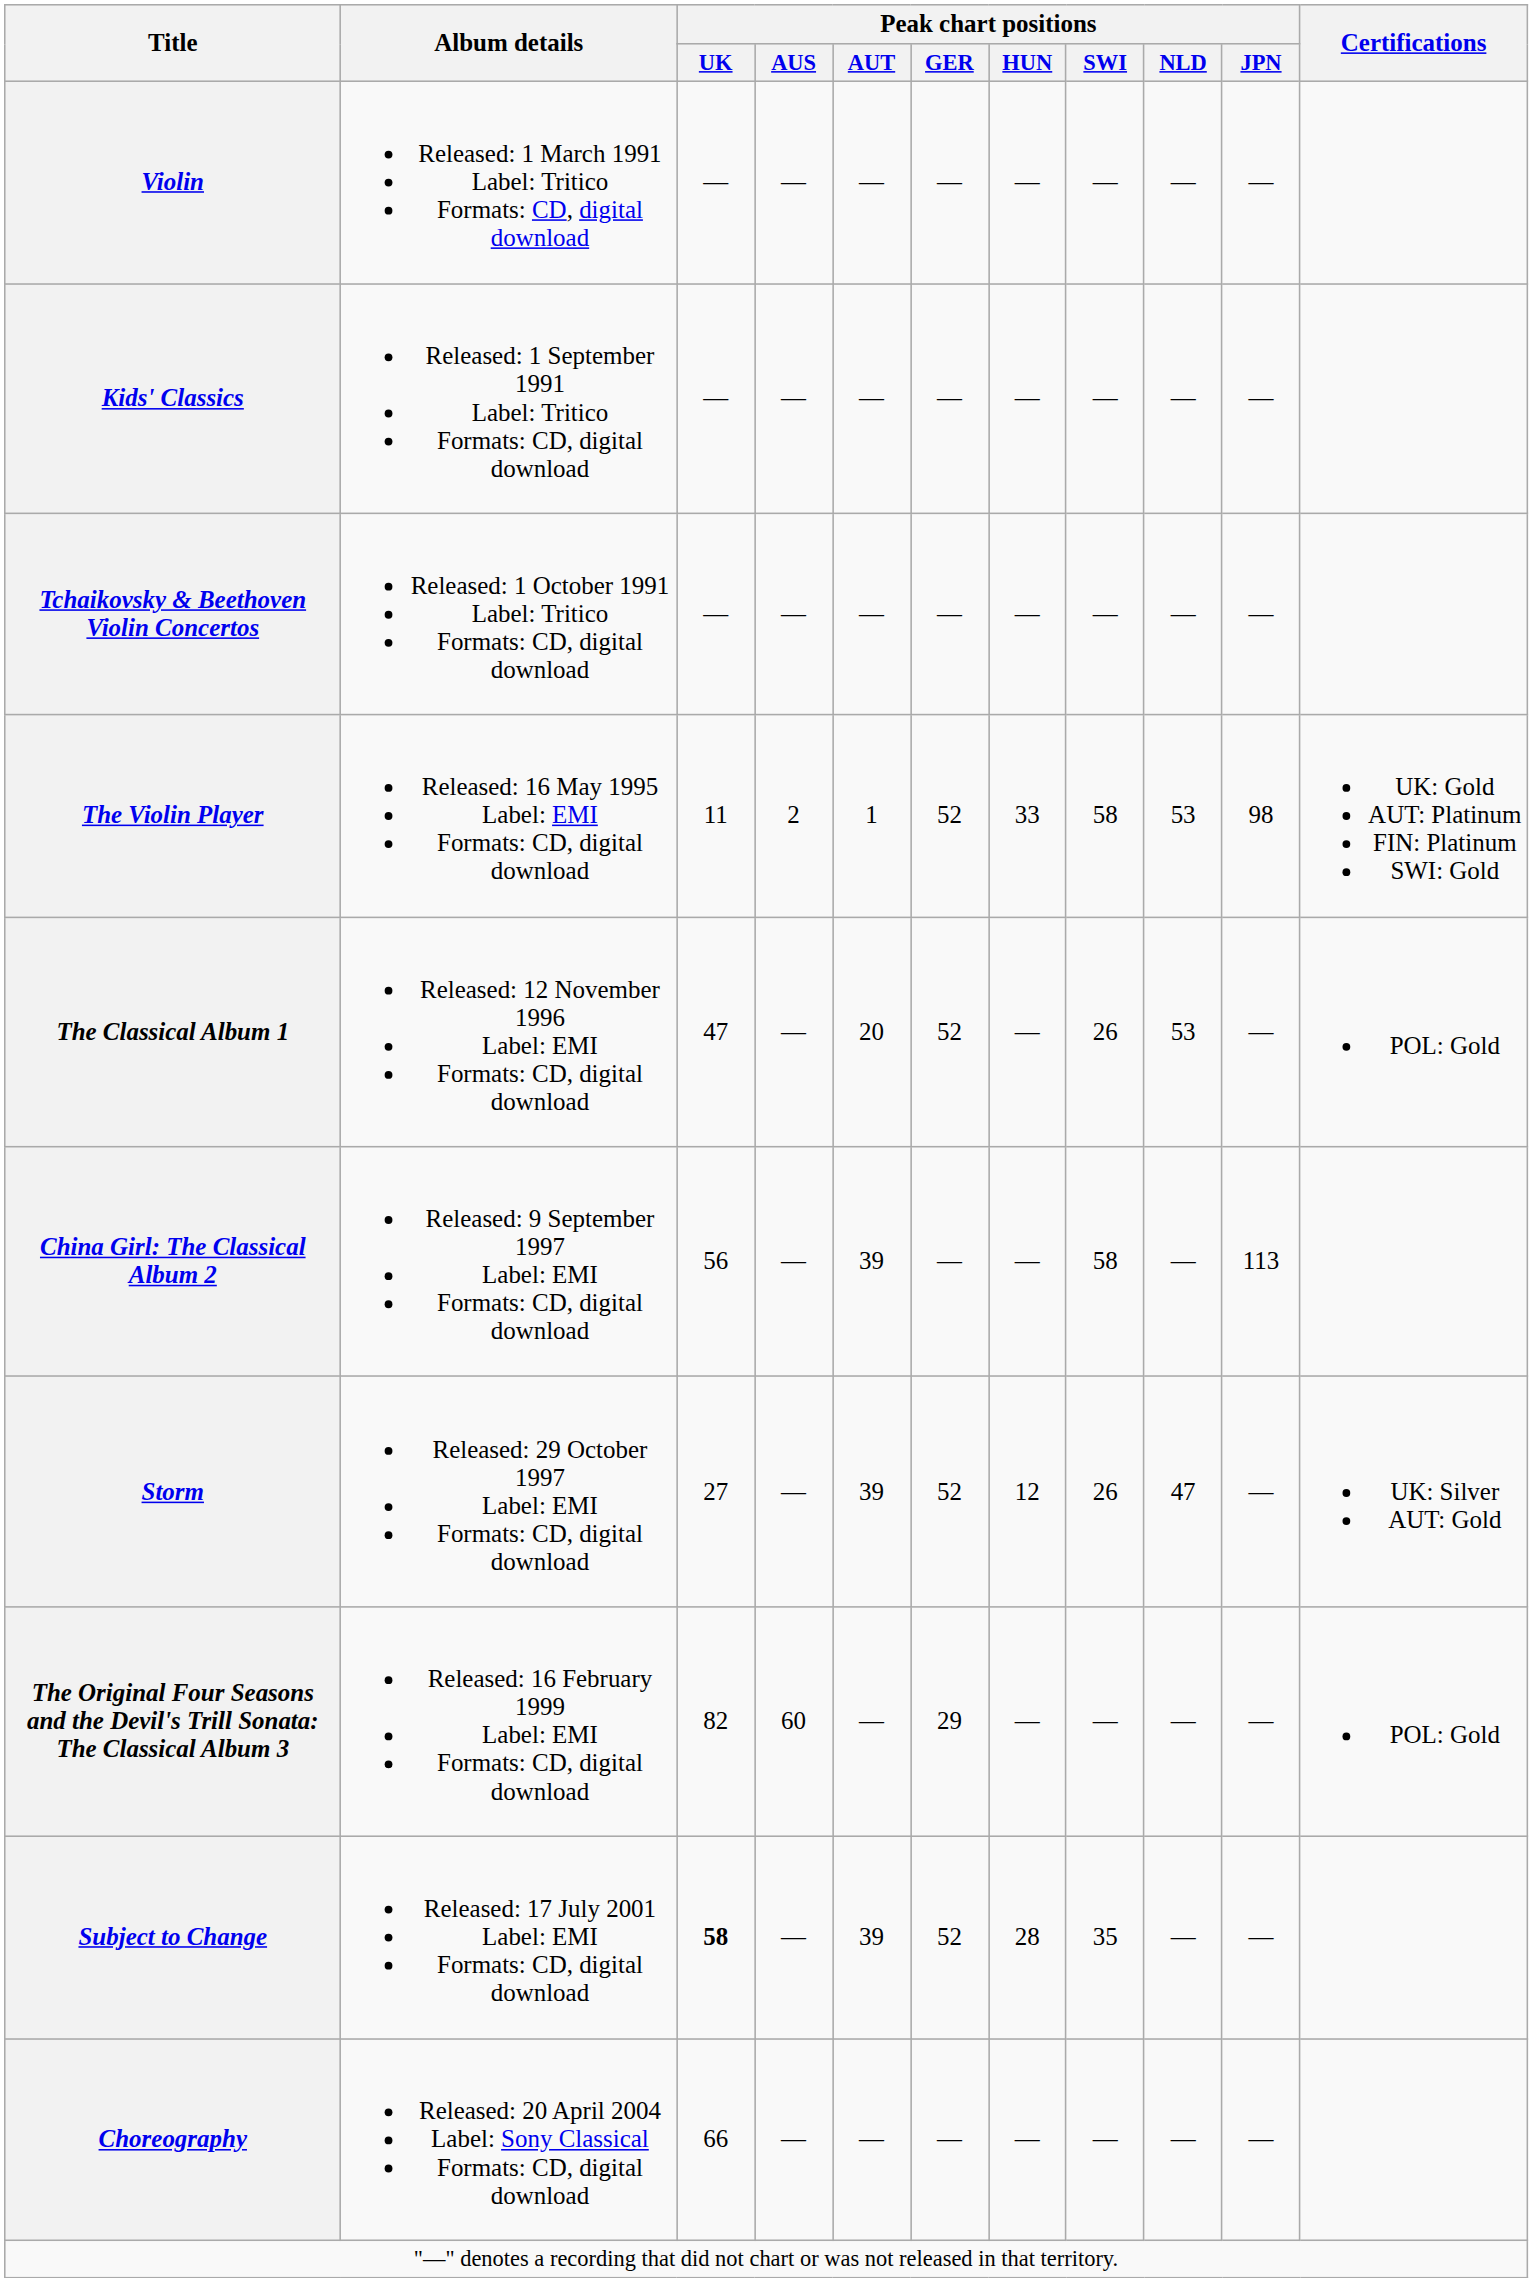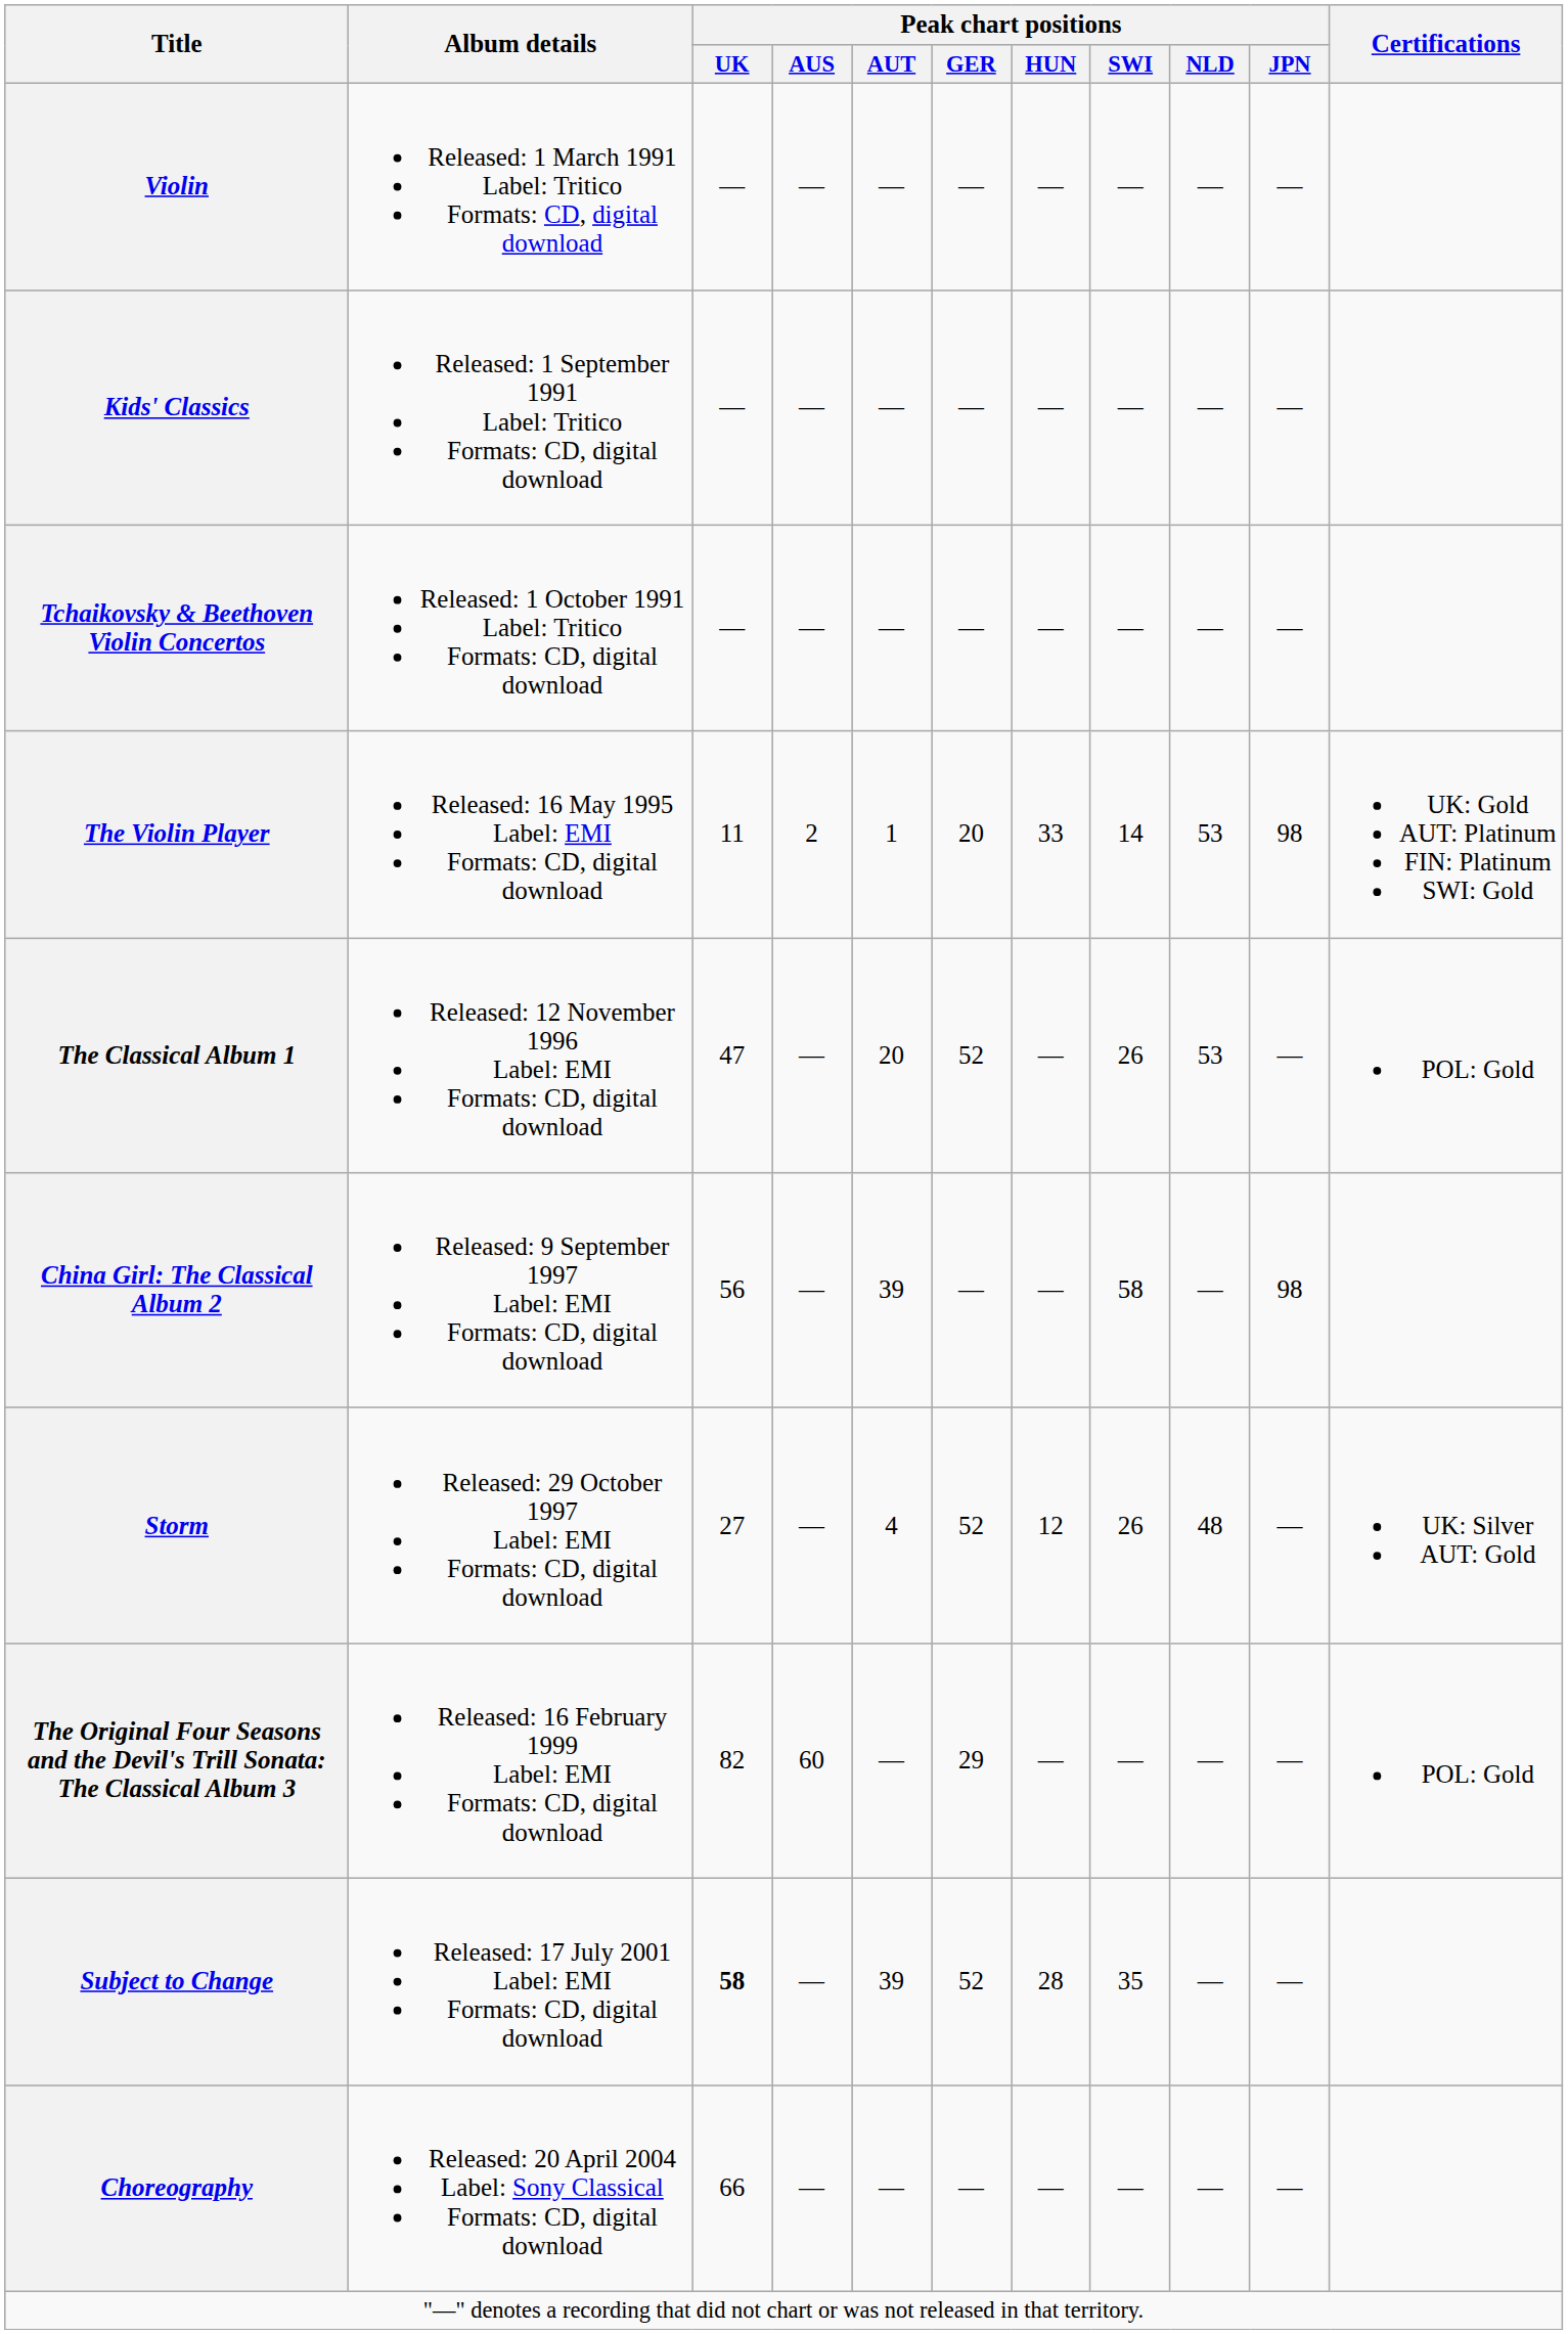 <table class="wikitable plainrowheaders" style=text-align:center;>
 <tr>
 <th scope="col" rowspan="2" style="width:13em;">Title</th>
 <th scope="col" rowspan="2" style="width:13em;">Album details</th>
 <th scope="col" colspan="8">Peak chart positions</th>
 <th scope="col" rowspan="2"><a href='#'>Certifications</a></th>
 </tr>
 <tr>
 <th scope="col" style="width:3em;font-size:90%;"><a href='#'>UK</a><br></th>
 <th scope="col" style="width:3em;font-size:90%;"><a href='#'>AUS</a><br></th>
 <th scope="col" style="width:3em;font-size:90%;"><a href='#'>AUT</a><br></th>
 <th scope="col" style="width:3em;font-size:90%;"><a href='#'>GER</a><br></th>
 <th scope="col" style="width:3em;font-size:90%;"><a href='#'>HUN</a><br></th>
 <th scope="col" style="width:3em;font-size:90%;"><a href='#'>SWI</a><br></th>
 <th scope="col" style="width:3em;font-size:90%;"><a href='#'>NLD</a><br></th>
 <th scope="col" style="width:3em;font-size:90%;"><a href='#'>JPN</a><br></th>
 </tr>
 <tr>
 <th scope="row"><em><a href='#'>Violin</a></em></th>
 <td><br><ul><li>Released: 1 March 1991</li><li>Label: Tritico</li><li>Formats: <a href='#'>CD</a>, <a href='#'>digital download</a></li></ul></td>
 <td>—</td>
 <td>—</td>
 <td>—</td>
 <td>—</td>
 <td>—</td>
 <td>—</td>
 <td>—</td>
 <td>—</td>
 <td></td>
 </tr>
 <tr>
 <th scope="row"><em><a href='#'>Kids' Classics</a></em></th>
 <td><br><ul><li>Released: 1 September 1991</li><li>Label: Tritico</li><li>Formats: CD, digital download</li></ul></td>
 <td>—</td>
 <td>—</td>
 <td>—</td>
 <td>—</td>
 <td>—</td>
 <td>—</td>
 <td>—</td>
 <td>—</td>
 <td></td>
 </tr>
 <tr>
 <th scope="row"><em><a href='#'>Tchaikovsky & Beethoven Violin Concertos</a></em></th>
 <td><br><ul><li>Released: 1 October 1991</li><li>Label: Tritico</li><li>Formats: CD, digital download</li></ul></td>
 <td>—</td>
 <td>—</td>
 <td>—</td>
 <td>—</td>
 <td>—</td>
 <td>—</td>
 <td>—</td>
 <td>—</td>
 <td></td>
 </tr>
 <tr>
 <th scope="row"><em><a href='#'>The Violin Player</a></em></th>
 <td><br><ul><li>Released: 16 May 1995</li><li>Label: <a href='#'>EMI</a></li><li>Formats: CD, digital download</li></ul></td>
 <td>11</td>
 <td>2</td>
 <td>1</td>
-<td>52</td>
+<td>20</td>
 <td>33</td>
-<td>58</td>
+<td>14</td>
 <td>53</td>
 <td>98</td>
 <td><br><ul><li>UK: Gold</li><li>AUT: Platinum</li><li>FIN: Platinum</li><li>SWI: Gold</li></ul></td>
 </tr>
 <tr>
 <th scope="row"><em>The Classical Album 1</em></th>
 <td><br><ul><li>Released: 12 November 1996</li><li>Label: EMI</li><li>Formats: CD, digital download</li></ul></td>
 <td>47</td>
 <td>—</td>
 <td>20</td>
 <td>52</td>
 <td>—</td>
 <td>26</td>
 <td>53</td>
 <td>—</td>
 <td><br><ul><li>POL: Gold</li></ul></td>
 </tr>
 <tr>
 <th scope="row"><em><a href='#'>China Girl: The Classical Album 2</a></em></th>
 <td><br><ul><li>Released: 9 September 1997</li><li>Label: EMI</li><li>Formats: CD, digital download</li></ul></td>
 <td>56</td>
 <td>—</td>
 <td>39</td>
 <td>—</td>
 <td>—</td>
 <td>58</td>
 <td>—</td>
-<td>113</td>
+<td>98</td>
 <td></td>
 </tr>
 <tr>
 <th scope="row"><em><a href='#'>Storm</a></em></th>
 <td><br><ul><li>Released: 29 October 1997</li><li>Label: EMI</li><li>Formats: CD, digital download</li></ul></td>
 <td>27</td>
 <td>—</td>
-<td>39</td>
+<td>4</td>
 <td>52</td>
 <td>12</td>
 <td>26</td>
-<td>47</td>
+<td>48</td>
 <td>—</td>
 <td><br><ul><li>UK: Silver</li><li>AUT: Gold</li></ul></td>
 </tr>
 <tr>
 <th scope="row"><em>The Original Four Seasons and the Devil's Trill Sonata: The Classical Album 3</em></th>
 <td><br><ul><li>Released: 16 February 1999</li><li>Label: EMI</li><li>Formats: CD, digital download</li></ul></td>
 <td>82</td>
 <td>60</td>
 <td>—</td>
 <td>29</td>
 <td>—</td>
 <td>—</td>
 <td>—</td>
 <td>—</td>
 <td><br><ul><li>POL: Gold</li></ul></td>
 </tr>
 <tr>
 <th scope="row"><em><a href='#'>Subject to Change</a></em></th>
 <td><br><ul><li>Released: 17 July 2001</li><li>Label: EMI</li><li>Formats: CD, digital download</li></ul></td>
 <td><strong>58</strong></td>
 <td>—</td>
 <td>39</td>
 <td>52</td>
 <td>28</td>
 <td>35</td>
 <td>—</td>
 <td>—</td>
 <td></td>
 </tr>
 <tr>
 <th scope="row"><em><a href='#'>Choreography</a></em></th>
 <td><br><ul><li>Released: 20 April 2004</li><li>Label: <a href='#'>Sony Classical</a></li><li>Formats: CD, digital download</li></ul></td>
 <td>66</td>
 <td>—</td>
 <td>—</td>
 <td>—</td>
 <td>—</td>
 <td>—</td>
 <td>—</td>
 <td>—</td>
 <td></td>
 </tr>
 <tr>
 <td colspan="15" style="font-size:90%">"—" denotes a recording that did not chart or was not released in that territory.</td>
 </tr>
 </table>
